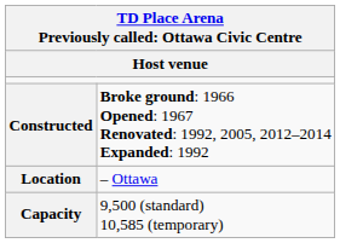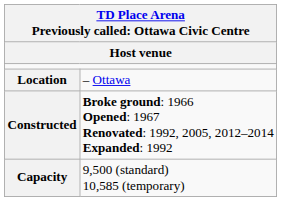 <table class=wikitable style="text-align:center; font-size:90%;">
 <tr>
 <th colspan=2><a href='#'>TD Place Arena</a><br>Previously called: Ottawa Civic Centre</th>
 </tr>
 <tr>
 <th colspan=2>Host venue</th>
 </tr>
 <tr>
 <td colspan=2></td>
 </tr>
 <tr align=left>
+<th>Location</th>
+<td> – <a href='#'>Ottawa</a></td>
+</tr>
+<tr align=left>
 <th>Constructed</th>
 <td><strong>Broke ground</strong>: 1966<br><strong>Opened</strong>: 1967<br> <strong>Renovated</strong>: 1992, 2005, 2012–2014<br><strong>Expanded</strong>: 1992</td>
-</tr>
-<tr align=left>
-<th>Location</th>
-<td> – <a href='#'>Ottawa</a></td>
 </tr>
 <tr align=left>
 <th>Capacity</th>
 <td>9,500 (standard)<br>10,585 (temporary)</td>
 </tr>
 </table>
